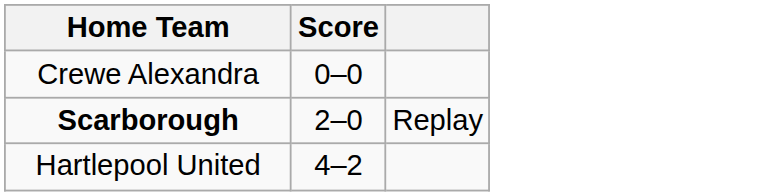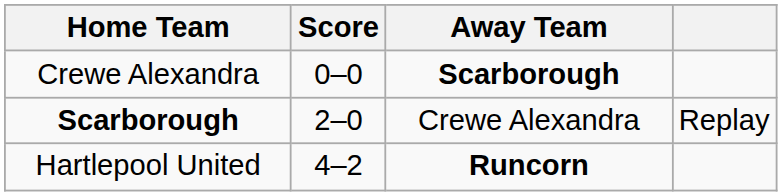 <table class="wikitable" style="text-align:center">
 <tr>
 <th width=150>Home Team</th>
 <th width=20>Score</th>
+<th width=150>Away Team</th>
 <th></th>
 </tr>
 <tr>
 <td>Crewe Alexandra</td>
 <td>0–0</td>
+<td><strong>Scarborough</strong></td>
 <td></td>
 </tr>
 <tr>
 <td><strong>Scarborough</strong></td>
 <td>2–0</td>
+<td>Crewe Alexandra</td>
 <td>Replay</td>
 </tr>
 <tr>
 <td>Hartlepool United</td>
 <td>4–2</td>
+<td><strong>Runcorn</strong></td>
 <td></td>
 </tr>
 </table>
